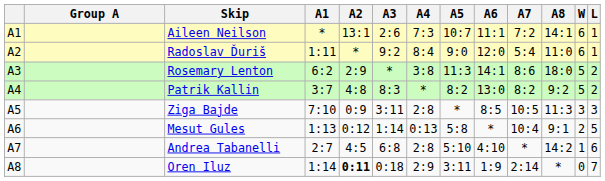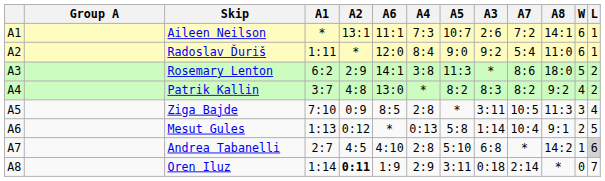 <table class=wikitable style="text-align: center;">
 <tr>
 <th></th>
 <th width=150>Group A</th>
 <th width=150>Skip</th>
 <th width=30>A1</th>
 <th width=30>A2</th>
-<th width=30>A3</th>
+<th width=30>A6</th>
 <th width=30>A4</th>
 <th width=30>A5</th>
-<th width=30>A6</th>
+<th width=30>A3</th>
 <th width=30>A7</th>
 <th width=30>A8</th>
 <th>W</th>
 <th>L</th>
 </tr>
 <tr bgcolor="#ffffccc">
 <td>A1</td>
 <td align=left></td>
 <td align=left><a href='#'>Aileen Neilson</a></td>
 <td>*</td>
 <td>13:1</td>
-<td>2:6</td>
+<td>11:1</td>
 <td>7:3</td>
 <td>10:7</td>
-<td>11:1</td>
+<td>2:6</td>
 <td>7:2</td>
 <td>14:1</td>
 <td>6</td>
 <td>1</td>
 </tr>
 <tr bgcolor="#ffffccc">
 <td>A2</td>
 <td align=left></td>
 <td align=left><a href='#'>Radoslav Ďuriš</a></td>
 <td>1:11</td>
 <td>*</td>
-<td>9:2</td>
+<td>12:0</td>
 <td>8:4</td>
 <td>9:0</td>
-<td>12:0</td>
+<td>9:2</td>
 <td>5:4</td>
 <td>11:0</td>
 <td>6</td>
 <td>1</td>
 </tr>
 <tr bgcolor="#ccffccc">
 <td>A3</td>
 <td align=left></td>
 <td align=left><a href='#'>Rosemary Lenton</a></td>
 <td>6:2</td>
 <td>2:9</td>
-<td>*</td>
+<td>14:1</td>
 <td>3:8</td>
 <td>11:3</td>
-<td>14:1</td>
+<td>*</td>
 <td>8:6</td>
 <td>18:0</td>
 <td>5</td>
 <td>2</td>
 </tr>
 <tr bgcolor="#ccffccc">
 <td>A4</td>
 <td align=left></td>
 <td align=left><a href='#'>Patrik Kallin</a></td>
 <td>3:7</td>
 <td>4:8</td>
-<td>8:3</td>
+<td>13:0</td>
 <td>*</td>
 <td>8:2</td>
-<td>13:0</td>
+<td>8:3</td>
 <td>8:2</td>
 <td>9:2</td>
-<td>5</td>
+<td>4</td>
 <td>2</td>
 </tr>
 <tr>
 <td>A5</td>
 <td align=left></td>
 <td align=left><a href='#'>Ziga Bajde</a></td>
 <td>7:10</td>
 <td>0:9</td>
-<td>3:11</td>
+<td>8:5</td>
 <td>2:8</td>
 <td>*</td>
-<td>8:5</td>
+<td>3:11</td>
 <td>10:5</td>
 <td>11:3</td>
 <td>3</td>
-<td>3</td>
+<td>4</td>
 </tr>
 <tr>
 <td>A6</td>
 <td align=left></td>
 <td align=left><a href='#'>Mesut Gules</a></td>
 <td>1:13</td>
 <td>0:12</td>
-<td>1:14</td>
+<td>*</td>
 <td>0:13</td>
 <td>5:8</td>
-<td>*</td>
+<td>1:14</td>
 <td>10:4</td>
 <td>9:1</td>
 <td>2</td>
 <td>5</td>
 </tr>
 <tr>
 <td>A7</td>
 <td align=left></td>
 <td align=left><a href='#'>Andrea Tabanelli</a></td>
 <td>2:7</td>
 <td>4:5</td>
-<td>6:8</td>
+<td>4:10</td>
 <td>2:8</td>
 <td>5:10</td>
-<td>4:10</td>
+<td>6:8</td>
 <td>*</td>
 <td>14:2</td>
 <td>1</td>
-<td>6</td>
+<td style="background: lightgrey;">6</td>
 </tr>
 <tr>
 <td>A8</td>
 <td align=left></td>
 <td align=left><a href='#'>Oren Iluz</a></td>
 <td>1:14</td>
 <td><strong>0:11</strong></td>
-<td>0:18</td>
+<td>1:9</td>
 <td>2:9</td>
 <td>3:11</td>
-<td>1:9</td>
+<td>0:18</td>
 <td>2:14</td>
 <td>*</td>
 <td>0</td>
 <td>7</td>
 </tr>
 </table>
